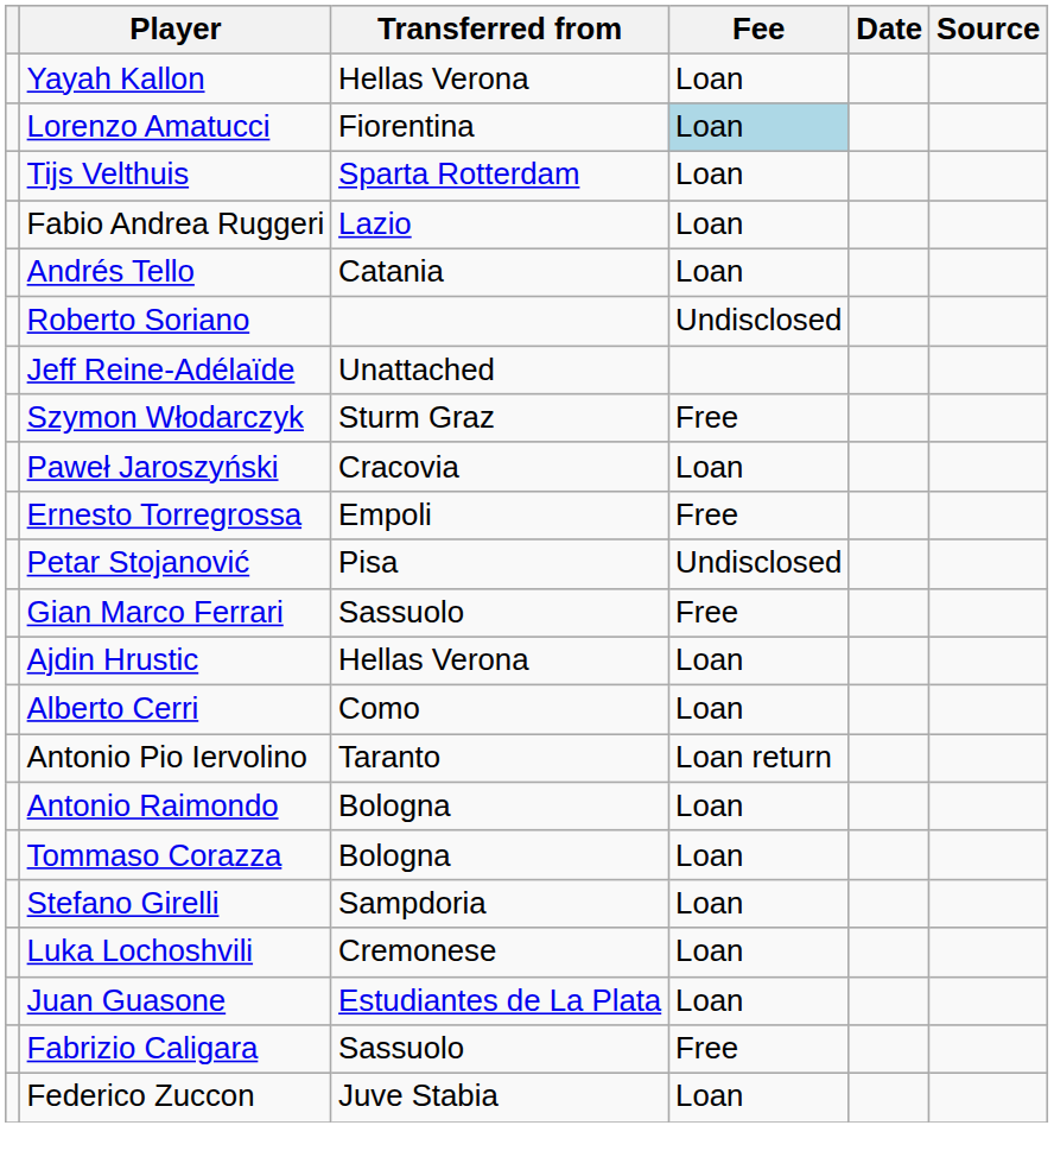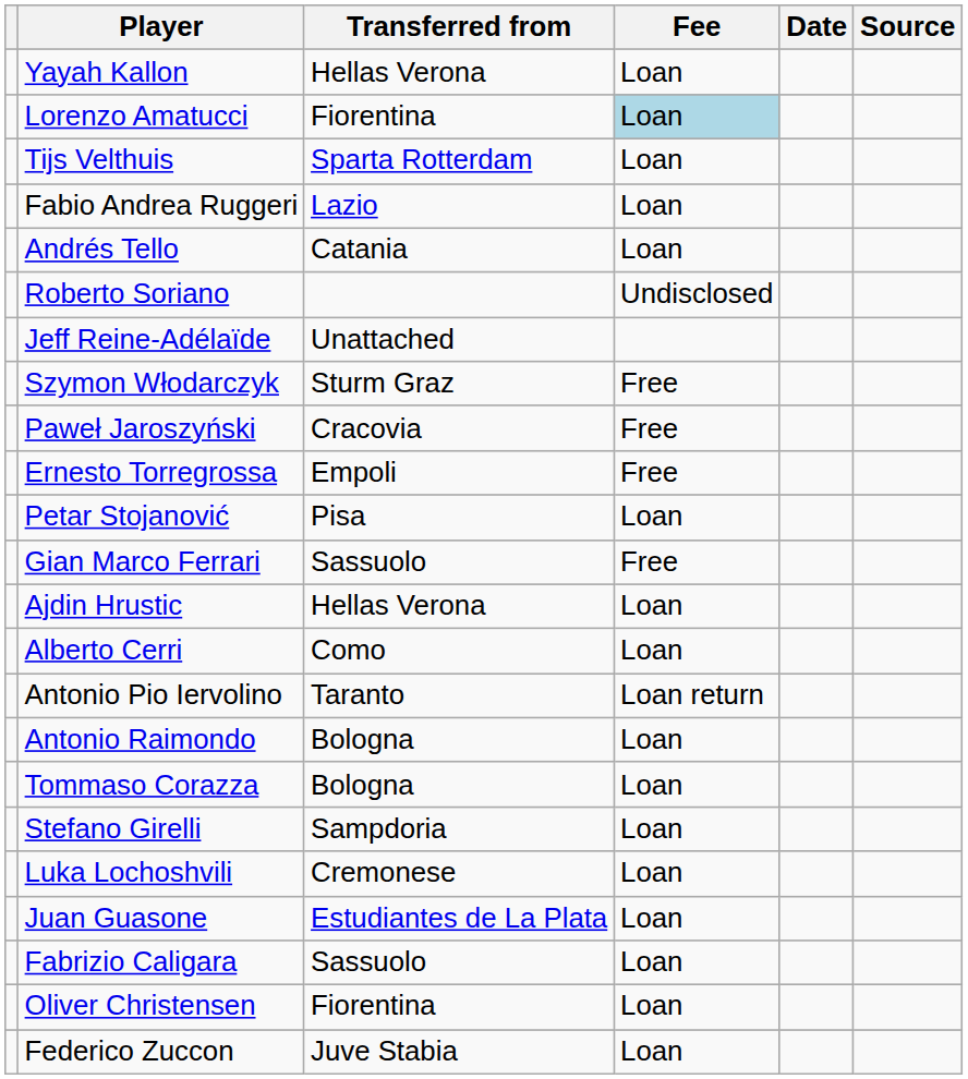 <table class="wikitable plainrowheaders sortable">
 <tr>
 <th></th>
 <th scope="col">Player</th>
 <th>Transferred from</th>
 <th style="width: 80px;">Fee</th>
 <th scope="col">Date</th>
 <th scope="col">Source</th>
 </tr>
 <tr>
 <td align="center"></td>
 <td> <a href='#'>Yayah Kallon</a></td>
 <td> Hellas Verona</td>
 <td>Loan</td>
 <td></td>
 <td></td>
 </tr>
 <tr>
 <td align="center"></td>
 <td> <a href='#'>Lorenzo Amatucci</a></td>
 <td> Fiorentina</td>
 <td style="background: lightblue;">Loan</td>
 <td></td>
 <td></td>
 </tr>
 <tr>
 <td align="center"></td>
 <td> <a href='#'>Tijs Velthuis</a></td>
 <td> <a href='#'>Sparta Rotterdam</a></td>
 <td>Loan</td>
 <td></td>
 <td></td>
 </tr>
 <tr>
 <td align="center"></td>
 <td> Fabio Andrea Ruggeri</td>
 <td> <a href='#'>Lazio</a></td>
 <td>Loan</td>
 <td></td>
 <td></td>
 </tr>
 <tr>
 <td align="center"></td>
 <td> <a href='#'>Andrés Tello</a></td>
 <td> Catania</td>
 <td>Loan</td>
 <td></td>
 <td></td>
 </tr>
 <tr>
 <td align="center"></td>
 <td> <a href='#'>Roberto Soriano</a></td>
 <td></td>
 <td>Undisclosed</td>
 <td></td>
 <td></td>
 </tr>
 <tr>
 <td align="center"></td>
 <td> <a href='#'>Jeff Reine-Adélaïde</a></td>
 <td>Unattached</td>
 <td></td>
 <td></td>
 <td></td>
 </tr>
 <tr>
 <td align="center"></td>
 <td> <a href='#'>Szymon Włodarczyk</a></td>
 <td> Sturm Graz</td>
 <td>Free</td>
 <td></td>
 <td></td>
 </tr>
 <tr>
 <td align="center"></td>
 <td> <a href='#'>Paweł Jaroszyński</a></td>
 <td> Cracovia</td>
-<td>Loan</td>
+<td>Free</td>
 <td></td>
 <td></td>
 </tr>
 <tr>
 <td align="center"></td>
 <td> <a href='#'>Ernesto Torregrossa</a></td>
 <td> Empoli</td>
 <td>Free</td>
 <td></td>
 <td></td>
 </tr>
 <tr>
 <td align="center"></td>
 <td> <a href='#'>Petar Stojanović</a></td>
 <td> Pisa</td>
-<td>Undisclosed</td>
+<td>Loan</td>
 <td></td>
 <td></td>
 </tr>
 <tr>
 <td align="center"></td>
 <td> <a href='#'>Gian Marco Ferrari</a></td>
 <td> Sassuolo</td>
 <td>Free</td>
 <td></td>
 <td></td>
 </tr>
 <tr>
 <td align="center"></td>
 <td> <a href='#'>Ajdin Hrustic</a></td>
 <td> Hellas Verona</td>
 <td>Loan</td>
 <td></td>
 <td></td>
 </tr>
 <tr>
 <td align="center"></td>
 <td> <a href='#'>Alberto Cerri</a></td>
 <td> Como</td>
 <td>Loan</td>
 <td></td>
 <td></td>
 </tr>
 <tr>
 <td align="center"></td>
 <td> Antonio Pio Iervolino</td>
 <td> Taranto</td>
 <td>Loan return</td>
 <td></td>
 <td></td>
 </tr>
 <tr>
 <td align="center"></td>
 <td> <a href='#'>Antonio Raimondo</a></td>
 <td> Bologna</td>
 <td>Loan</td>
 <td></td>
 <td></td>
 </tr>
 <tr>
 <td align="center"></td>
 <td> <a href='#'>Tommaso Corazza</a></td>
 <td> Bologna</td>
 <td>Loan</td>
 <td></td>
 <td></td>
 </tr>
 <tr>
 <td align="center"></td>
 <td> <a href='#'>Stefano Girelli</a></td>
 <td> Sampdoria</td>
 <td>Loan</td>
 <td></td>
 <td></td>
 </tr>
 <tr>
 <td align="center"></td>
 <td> <a href='#'>Luka Lochoshvili</a></td>
 <td> Cremonese</td>
 <td>Loan</td>
 <td></td>
 <td></td>
 </tr>
 <tr>
 <td align="center"></td>
 <td> <a href='#'>Juan Guasone</a></td>
 <td> <a href='#'>Estudiantes de La Plata</a></td>
 <td>Loan</td>
 <td></td>
 <td></td>
 </tr>
 <tr>
 <td align="center"></td>
 <td> <a href='#'>Fabrizio Caligara</a></td>
 <td> Sassuolo</td>
-<td>Free</td>
+<td>Loan</td>
+<td></td>
+<td></td>
+</tr>
+<tr>
+<td align="center"></td>
+<td> <a href='#'>Oliver Christensen</a></td>
+<td> Fiorentina</td>
+<td>Loan</td>
 <td></td>
 <td></td>
 </tr>
 <tr>
 <td align="center"></td>
 <td> Federico Zuccon</td>
 <td> Juve Stabia</td>
 <td>Loan</td>
 <td></td>
 <td></td>
 </tr>
 </table>
